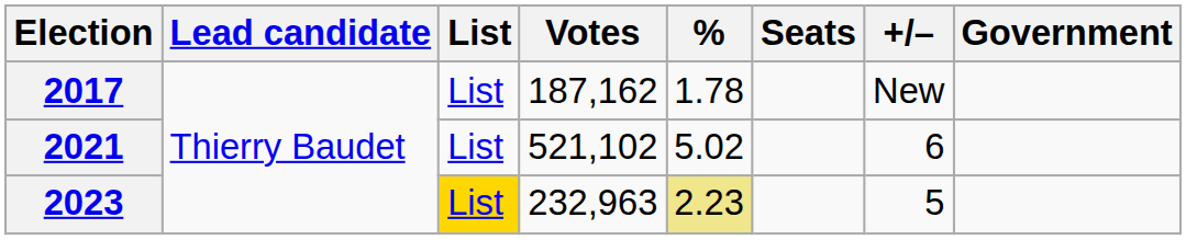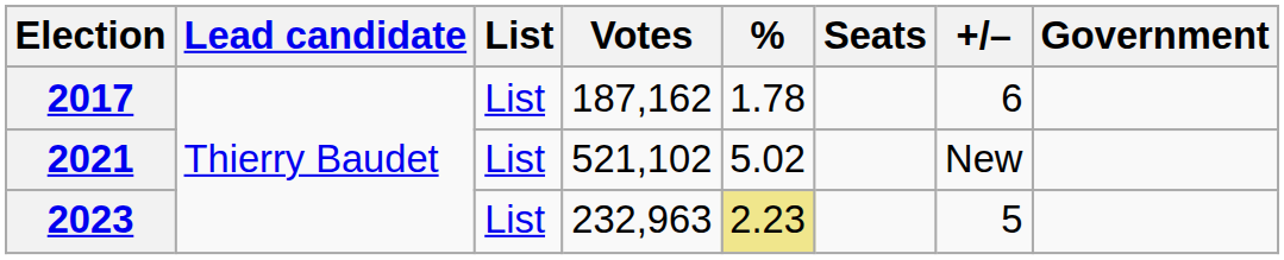 <table class="wikitable" style="text-align: right;">
 <tr>
 <th>Election</th>
 <th><a href='#'>Lead candidate</a></th>
 <th>List</th>
 <th>Votes</th>
 <th>%</th>
 <th>Seats</th>
 <th>+/–</th>
 <th>Government</th>
 </tr>
 <tr>
 <th><a href='#'>2017</a></th>
 <td rowspan="3" align="left"><a href='#'>Thierry Baudet</a></td>
 <td align="left"><a href='#'>List</a></td>
 <td>187,162</td>
 <td>1.78</td>
 <td></td>
-<td>New</td>
+<td> 6</td>
 <td></td>
 </tr>
 <tr>
 <th><a href='#'>2021</a></th>
 <td align="left"><a href='#'>List</a></td>
 <td>521,102</td>
 <td>5.02</td>
 <td></td>
-<td> 6</td>
+<td>New</td>
 <td></td>
 </tr>
 <tr>
 <th><a href='#'>2023</a></th>
-<td align="left" style="background: gold;"><a href='#'>List</a></td>
+<td align="left"><a href='#'>List</a></td>
 <td>232,963</td>
 <td style="background: khaki;">2.23</td>
 <td></td>
 <td> 5</td>
 <td></td>
 </tr>
 </table>
